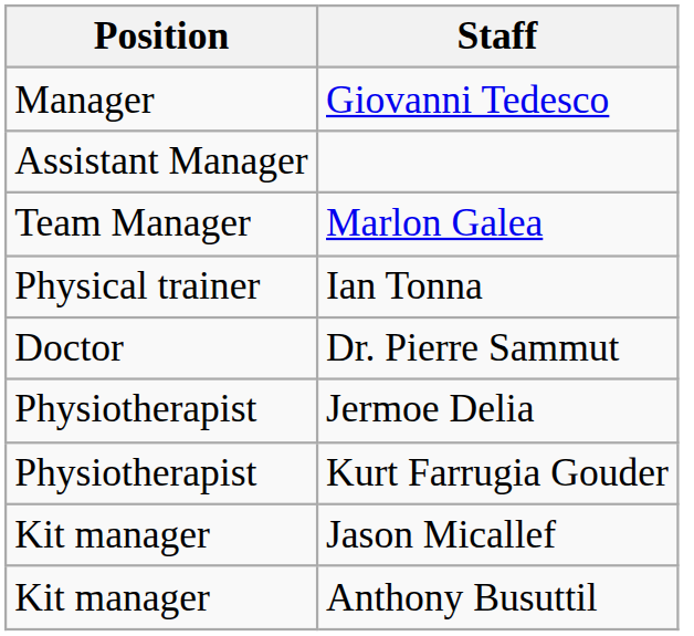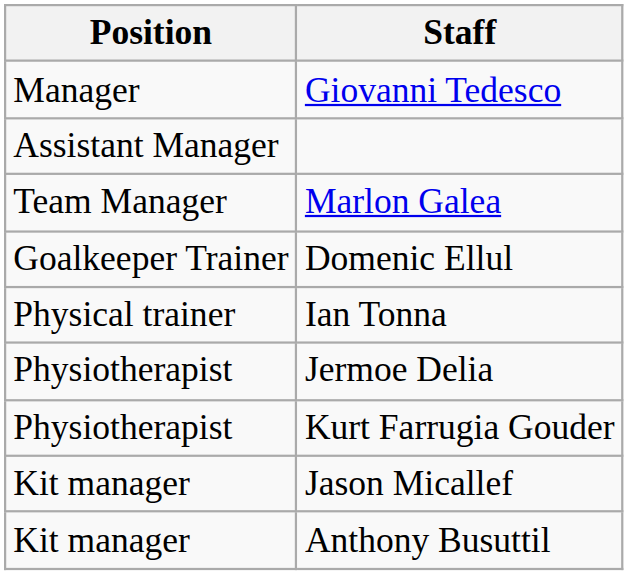 <table class="wikitable">
 <tr>
 <th>Position</th>
 <th>Staff</th>
 </tr>
 <tr>
 <td>Manager</td>
 <td> <a href='#'>Giovanni Tedesco</a></td>
 </tr>
 <tr>
 <td>Assistant Manager</td>
 <td></td>
 </tr>
 <tr>
 <td>Team Manager</td>
 <td> <a href='#'>Marlon Galea</a></td>
 </tr>
 <tr>
+<td>Goalkeeper Trainer</td>
+<td> Domenic Ellul</td>
+</tr>
+<tr>
 <td>Physical trainer</td>
 <td> Ian Tonna</td>
-</tr>
-<tr>
-<td>Doctor</td>
-<td> Dr. Pierre Sammut</td>
 </tr>
 <tr>
 <td>Physiotherapist</td>
 <td> Jermoe Delia</td>
 </tr>
 <tr>
 <td>Physiotherapist</td>
 <td> Kurt Farrugia Gouder</td>
 </tr>
 <tr>
 <td>Kit manager</td>
 <td> Jason Micallef</td>
 </tr>
 <tr>
 <td>Kit manager</td>
 <td> Anthony Busuttil</td>
 </tr>
 </table>
